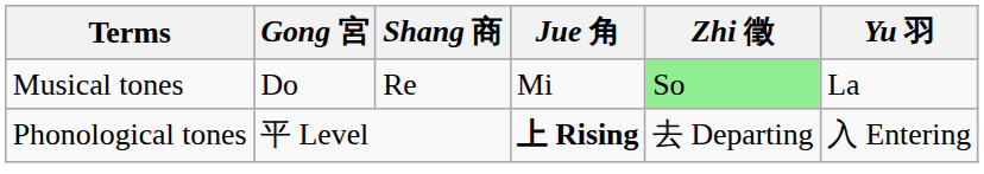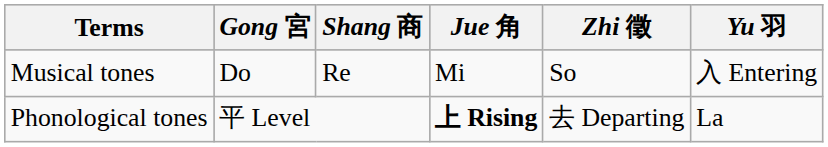 <table class="wikitable">
 <tr>
 <th>Terms</th>
 <th><em>Gong</em> 宮</th>
 <th><em>Shang</em> 商</th>
 <th><em>Jue</em> 角</th>
 <th><em>Zhi</em> 徵</th>
 <th><em>Yu</em> 羽</th>
 </tr>
 <tr>
 <td>Musical tones</td>
 <td>Do</td>
 <td>Re</td>
 <td>Mi</td>
-<td style="background: lightgreen;">So</td>
-<td>La</td>
+<td>So</td>
+<td>入 Entering</td>
 </tr>
 <tr>
 <td>Phonological tones</td>
 <td colspan="2">平 Level</td>
 <td><strong>上 Rising</strong></td>
 <td>去 Departing</td>
-<td>入 Entering</td>
+<td>La</td>
 </tr>
 </table>
